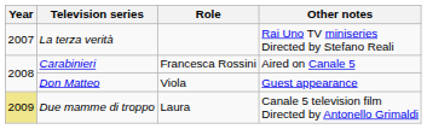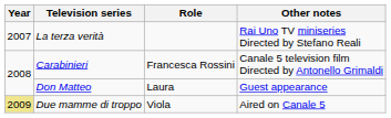 <table class="wikitable" style="font-size: 90%;">
 <tr>
 <th>Year</th>
 <th>Television series</th>
 <th>Role</th>
 <th>Other notes</th>
 </tr>
 <tr>
 <td>2007</td>
 <td><em>La terza verità</em></td>
 <td></td>
 <td><a href='#'>Rai Uno</a> TV <a href='#'>miniseries</a><br>Directed by Stefano Reali</td>
 </tr>
 <tr>
 <td rowspan="2">2008</td>
 <td><em><a href='#'>Carabinieri</a></em></td>
 <td>Francesca Rossini</td>
-<td>Aired on <a href='#'>Canale 5</a></td>
+<td>Canale 5 television film<br>Directed by <a href='#'>Antonello Grimaldi</a></td>
 </tr>
 <tr>
 <td><em><a href='#'>Don Matteo</a></em></td>
-<td>Viola</td>
+<td>Laura</td>
 <td><a href='#'>Guest appearance</a></td>
 </tr>
 <tr>
 <td style="background: khaki;">2009</td>
 <td><em>Due mamme di troppo</em></td>
-<td>Laura</td>
-<td>Canale 5 television film<br>Directed by <a href='#'>Antonello Grimaldi</a></td>
+<td>Viola</td>
+<td>Aired on <a href='#'>Canale 5</a></td>
 </tr>
 </table>
